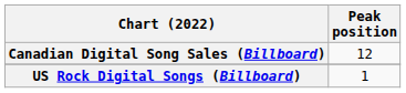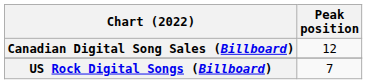 <table class="wikitable sortable plainrowheaders" style="text-align:center">
 <tr>
 <th scope="col">Chart (2022)</th>
 <th scope="col">Peak<br>position</th>
 </tr>
 <tr>
 <th scope="row">Canadian Digital Song Sales (<em><a href='#'>Billboard</a></em>)</th>
 <td>12</td>
 </tr>
 <tr>
 </tr>
 <tr>
 </tr>
 <tr>
 <th scope="row">US <a href='#'>Rock Digital Songs</a> (<em><a href='#'>Billboard</a></em>)</th>
-<td>1</td>
+<td>7</td>
 </tr>
 </table>
